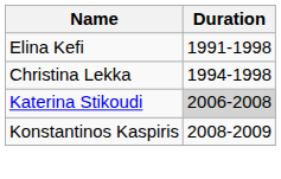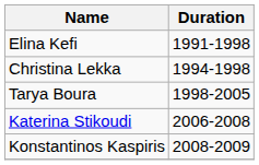 <table class="wikitable">
 <tr>
 <th>Name</th>
 <th>Duration</th>
 </tr>
 <tr>
 <td>Elina Kefi</td>
 <td>1991-1998</td>
 </tr>
 <tr>
 <td>Christina Lekka</td>
 <td>1994-1998</td>
 </tr>
 <tr>
+<td>Tarya Boura</td>
+<td>1998-2005</td>
+</tr>
+<tr>
 <td><a href='#'>Katerina Stikoudi</a></td>
-<td style="background: lightgrey;">2006-2008</td>
+<td>2006-2008</td>
 </tr>
 <tr>
 <td>Konstantinos Kaspiris</td>
 <td>2008-2009</td>
 </tr>
 <tr>
 </tr>
 </table>
